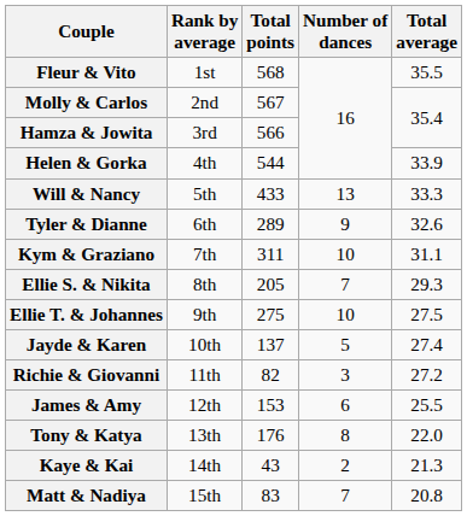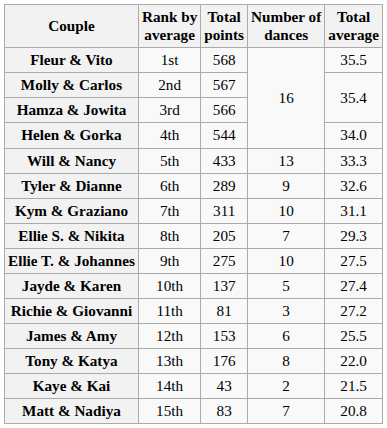 <table class="wikitable sortable" style="text-align:center; font-size:95%">
 <tr>
 <th scope="col">Couple</th>
 <th scope="col">Rank by<br>average</th>
 <th scope="col">Total<br>points</th>
 <th scope="col">Number of<br>dances</th>
 <th scope="col">Total<br>average</th>
 </tr>
 <tr>
 <th scope="row">Fleur & Vito</th>
 <td>1st</td>
 <td>568</td>
 <td rowspan="4">16</td>
 <td>35.5</td>
 </tr>
 <tr>
 <th scope="row">Molly & Carlos</th>
 <td>2nd</td>
 <td>567</td>
 <td rowspan="2">35.4</td>
 </tr>
 <tr>
 <th scope="row">Hamza & Jowita</th>
 <td>3rd</td>
 <td>566</td>
 </tr>
 <tr>
 <th scope="row">Helen & Gorka</th>
 <td>4th</td>
 <td>544</td>
-<td>33.9</td>
+<td>34.0</td>
 </tr>
 <tr>
 <th scope="row">Will & Nancy</th>
 <td>5th</td>
 <td>433</td>
 <td>13</td>
 <td>33.3</td>
 </tr>
 <tr>
 <th scope="row">Tyler & Dianne</th>
 <td>6th</td>
 <td>289</td>
 <td>9</td>
 <td>32.6</td>
 </tr>
 <tr>
 <th scope="row">Kym & Graziano</th>
 <td>7th</td>
 <td>311</td>
 <td>10</td>
 <td>31.1</td>
 </tr>
 <tr>
 <th scope="row">Ellie S. & Nikita</th>
 <td>8th</td>
 <td>205</td>
 <td>7</td>
 <td>29.3</td>
 </tr>
 <tr>
 <th scope="row">Ellie T. & Johannes</th>
 <td>9th</td>
 <td>275</td>
 <td>10</td>
 <td>27.5</td>
 </tr>
 <tr>
 <th scope="row">Jayde & Karen</th>
 <td>10th</td>
 <td>137</td>
 <td>5</td>
 <td>27.4</td>
 </tr>
 <tr>
 <th scope="row">Richie & Giovanni</th>
 <td>11th</td>
-<td>82</td>
+<td>81</td>
 <td>3</td>
 <td>27.2</td>
 </tr>
 <tr>
 <th scope="row">James & Amy</th>
 <td>12th</td>
 <td>153</td>
 <td>6</td>
 <td>25.5</td>
 </tr>
 <tr>
 <th scope="row">Tony & Katya</th>
 <td>13th</td>
 <td>176</td>
 <td>8</td>
 <td>22.0</td>
 </tr>
 <tr>
 <th scope="row">Kaye & Kai</th>
 <td>14th</td>
 <td>43</td>
 <td>2</td>
-<td>21.3</td>
+<td>21.5</td>
 </tr>
 <tr>
 <th scope="row">Matt & Nadiya</th>
 <td>15th</td>
 <td>83</td>
 <td>7</td>
 <td>20.8</td>
 </tr>
 </table>
